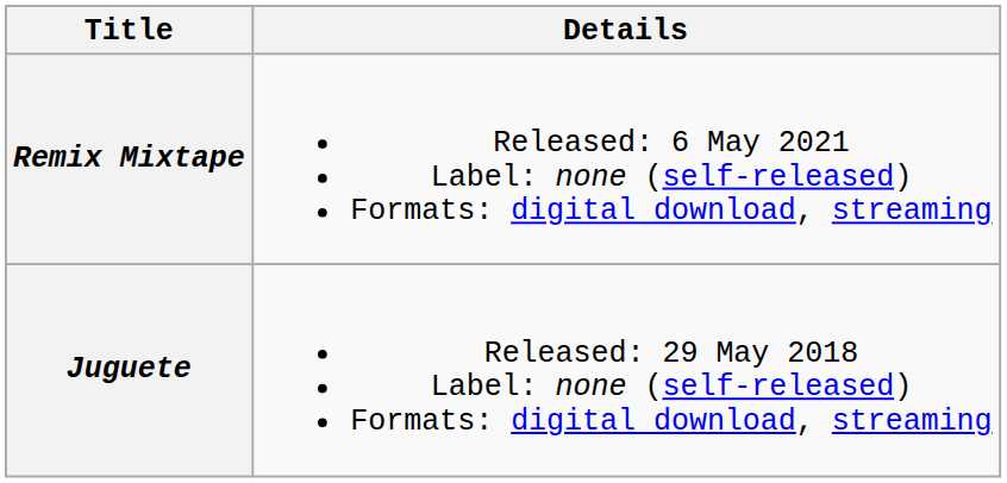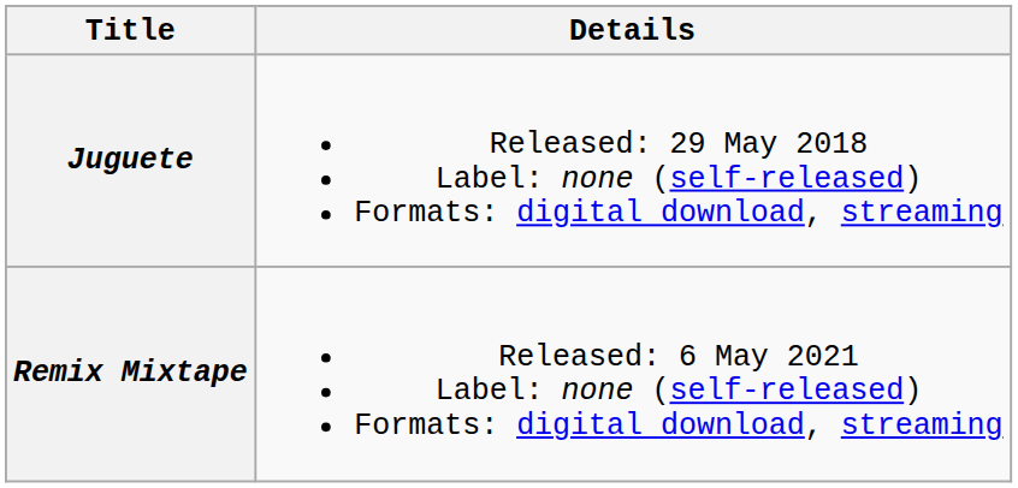 <table class="wikitable plainrowheaders" style="text-align:center">
 <tr>
 <th scope="col">Title</th>
 <th scope="col">Details</th>
 </tr>
 <tr>
+<th scope="row"><em>Juguete</em></th>
+<td><br><ul><li>Released: 29 May 2018</li><li>Label: <em>none</em> (<a href='#'>self-released</a>)</li><li>Formats: <a href='#'>digital download</a>, <a href='#'>streaming</a></li></ul></td>
+</tr>
+<tr>
 <th scope="row"><em>Remix Mixtape</em></th>
 <td><br><ul><li>Released: 6 May 2021</li><li>Label: <em>none</em> (<a href='#'>self-released</a>)</li><li>Formats: <a href='#'>digital download</a>, <a href='#'>streaming</a></li></ul></td>
 </tr>
-<tr>
-<th scope="row"><em>Juguete</em></th>
-<td><br><ul><li>Released: 29 May 2018</li><li>Label: <em>none</em> (<a href='#'>self-released</a>)</li><li>Formats: <a href='#'>digital download</a>, <a href='#'>streaming</a></li></ul></td>
-</tr>
 </table>
